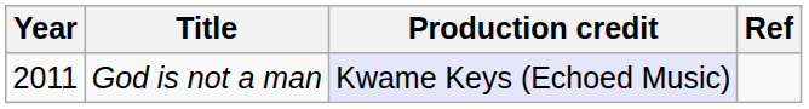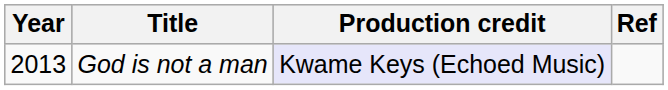 <table class="wikitable">
 <tr>
 <th>Year</th>
 <th>Title</th>
 <th>Production credit</th>
 <th>Ref</th>
 </tr>
 <tr>
-<td>2011</td>
+<td>2013</td>
 <td><em>God is not a man</em></td>
 <td style="background: lavender;">Kwame Keys (Echoed Music)</td>
 <td></td>
 </tr>
 </table>
